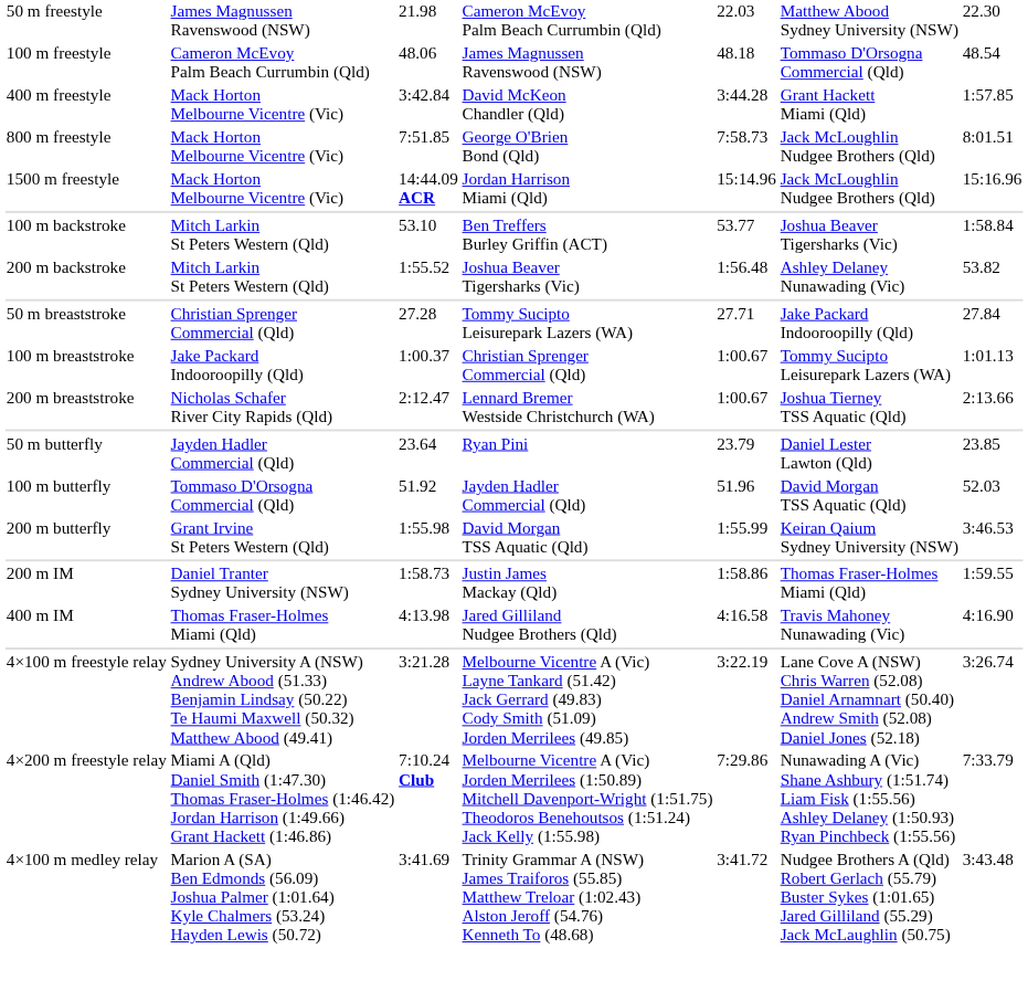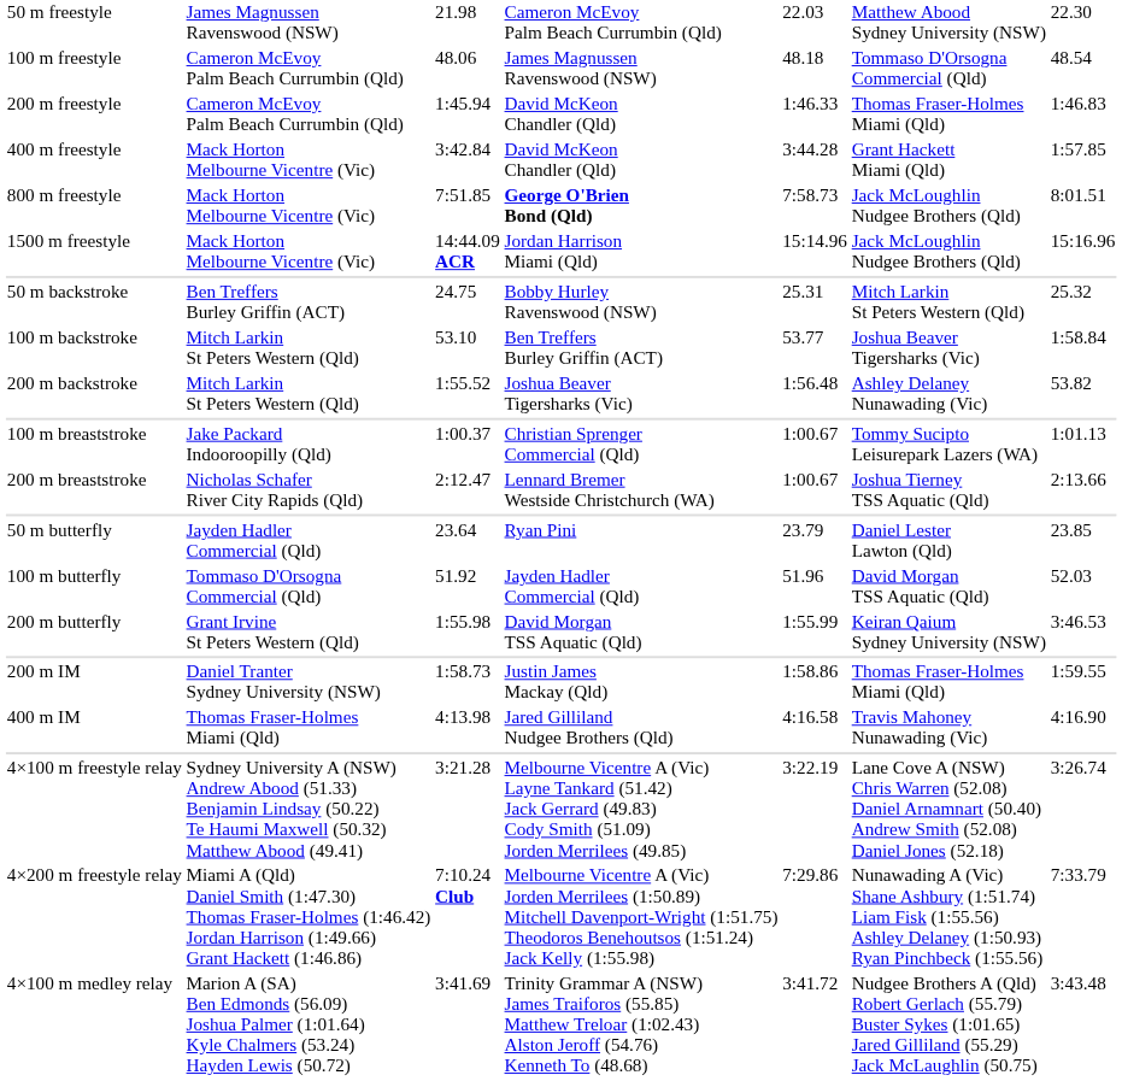 <table>
 <tr valign="top">
 <td>50 m freestyle</td>
 <td><a href='#'>James Magnussen</a><br>Ravenswood (NSW)</td>
 <td>21.98<br></td>
 <td><a href='#'>Cameron McEvoy</a><br>Palm Beach Currumbin (Qld)</td>
 <td>22.03<br></td>
 <td><a href='#'>Matthew Abood</a><br>Sydney University (NSW)</td>
 <td>22.30<br></td>
 </tr>
 <tr valign="top">
 <td>100 m freestyle<br></td>
 <td><a href='#'>Cameron McEvoy</a><br>Palm Beach Currumbin (Qld)</td>
 <td>48.06<br></td>
 <td><a href='#'>James Magnussen</a><br>Ravenswood (NSW)</td>
 <td>48.18<br></td>
 <td><a href='#'>Tommaso D'Orsogna</a><br><a href='#'>Commercial</a> (Qld)</td>
 <td>48.54<br></td>
 </tr>
 <tr valign="top">
+<td>200 m freestyle<br></td>
+<td><a href='#'>Cameron McEvoy</a><br>Palm Beach Currumbin (Qld)</td>
+<td>1:45.94<br></td>
+<td><a href='#'>David McKeon</a><br>Chandler (Qld)</td>
+<td>1:46.33<br></td>
+<td><a href='#'>Thomas Fraser-Holmes</a><br>Miami (Qld)</td>
+<td>1:46.83<br></td>
+</tr>
+<tr valign="top">
 <td>400 m freestyle<br></td>
 <td><a href='#'>Mack Horton</a><br><a href='#'>Melbourne Vicentre</a> (Vic)</td>
 <td>3:42.84<br></td>
 <td><a href='#'>David McKeon</a><br>Chandler (Qld)</td>
 <td>3:44.28<br></td>
 <td><a href='#'>Grant Hackett</a><br>Miami (Qld)</td>
 <td>1:57.85<br></td>
 </tr>
 <tr valign="top">
 <td>800 m freestyle<br></td>
 <td><a href='#'>Mack Horton</a><br><a href='#'>Melbourne Vicentre</a> (Vic)</td>
 <td>7:51.85<br></td>
-<td><a href='#'>George O'Brien</a><br>Bond (Qld)</td>
+<td><strong><a href='#'>George O'Brien</a><br>Bond (Qld)</strong></td>
 <td>7:58.73<br></td>
 <td><a href='#'>Jack McLoughlin</a><br>Nudgee Brothers (Qld)</td>
 <td>8:01.51<br></td>
 </tr>
 <tr valign="top">
 <td>1500 m freestyle<br></td>
 <td><a href='#'>Mack Horton</a><br><a href='#'>Melbourne Vicentre</a> (Vic)</td>
 <td>14:44.09<br><strong><a href='#'>ACR</a></strong></td>
 <td><a href='#'>Jordan Harrison</a><br>Miami (Qld)</td>
 <td>15:14.96</td>
 <td><a href='#'>Jack McLoughlin</a><br>Nudgee Brothers (Qld)</td>
 <td>15:16.96<br></td>
 </tr>
 <tr bgcolor=#DDDDDD>
 <td colspan=7></td>
+</tr>
+<tr valign="top">
+<td>50 m backstroke<br></td>
+<td><a href='#'>Ben Treffers</a><br>Burley Griffin (ACT)</td>
+<td>24.75<br></td>
+<td><a href='#'>Bobby Hurley</a><br>Ravenswood (NSW)</td>
+<td>25.31<br></td>
+<td><a href='#'>Mitch Larkin</a><br>St Peters Western (Qld)</td>
+<td>25.32<br></td>
 </tr>
 <tr valign="top">
 <td>100 m backstroke<br></td>
 <td><a href='#'>Mitch Larkin</a><br>St Peters Western (Qld)</td>
 <td>53.10<br></td>
 <td><a href='#'>Ben Treffers</a><br>Burley Griffin (ACT)</td>
 <td>53.77<br></td>
 <td><a href='#'>Joshua Beaver</a><br>Tigersharks (Vic)</td>
 <td>1:58.84<br></td>
 </tr>
 <tr valign="top">
 <td>200 m backstroke<br></td>
 <td><a href='#'>Mitch Larkin</a><br>St Peters Western (Qld)</td>
 <td>1:55.52<br></td>
 <td><a href='#'>Joshua Beaver</a><br>Tigersharks (Vic)</td>
 <td>1:56.48<br></td>
 <td><a href='#'>Ashley Delaney</a><br>Nunawading (Vic)</td>
 <td>53.82<br></td>
 </tr>
 <tr bgcolor=#DDDDDD>
 <td colspan=7></td>
-</tr>
-<tr valign="top">
-<td>50 m breaststroke<br></td>
-<td><a href='#'>Christian Sprenger</a><br><a href='#'>Commercial</a> (Qld)</td>
-<td>27.28<br></td>
-<td><a href='#'>Tommy Sucipto</a><br>Leisurepark Lazers (WA)</td>
-<td>27.71<br></td>
-<td><a href='#'>Jake Packard</a><br>Indooroopilly (Qld)</td>
-<td>27.84<br></td>
 </tr>
 <tr valign="top">
 <td>100 m breaststroke<br></td>
 <td><a href='#'>Jake Packard</a><br>Indooroopilly (Qld)</td>
 <td>1:00.37<br></td>
 <td><a href='#'>Christian Sprenger</a><br><a href='#'>Commercial</a> (Qld)</td>
 <td>1:00.67<br></td>
 <td><a href='#'>Tommy Sucipto</a><br>Leisurepark Lazers (WA)</td>
 <td>1:01.13<br></td>
 </tr>
 <tr valign="top">
 <td>200 m breaststroke<br></td>
 <td><a href='#'>Nicholas Schafer</a><br>River City Rapids (Qld)</td>
 <td>2:12.47<br></td>
 <td><a href='#'>Lennard Bremer</a><br>Westside Christchurch (WA)</td>
 <td>1:00.67<br></td>
 <td><a href='#'>Joshua Tierney</a><br>TSS Aquatic (Qld)</td>
 <td>2:13.66<br></td>
 </tr>
 <tr bgcolor=#DDDDDD>
 <td colspan=7></td>
 </tr>
 <tr valign="top">
 <td>50 m butterfly<br></td>
 <td><a href='#'>Jayden Hadler</a><br><a href='#'>Commercial</a> (Qld)</td>
 <td>23.64<br></td>
 <td><a href='#'>Ryan Pini</a><br></td>
 <td>23.79<br></td>
 <td><a href='#'>Daniel Lester</a><br>Lawton (Qld)</td>
 <td>23.85<br></td>
 </tr>
 <tr valign="top">
 <td>100 m butterfly<br></td>
 <td><a href='#'>Tommaso D'Orsogna</a><br><a href='#'>Commercial</a> (Qld)</td>
 <td>51.92<br></td>
 <td><a href='#'>Jayden Hadler</a><br><a href='#'>Commercial</a> (Qld)</td>
 <td>51.96<br></td>
 <td><a href='#'>David Morgan</a><br>TSS Aquatic (Qld)</td>
 <td>52.03<br></td>
 </tr>
 <tr valign="top">
 <td>200 m butterfly<br></td>
 <td><a href='#'>Grant Irvine</a><br>St Peters Western (Qld)</td>
 <td>1:55.98<br></td>
 <td><a href='#'>David Morgan</a><br>TSS Aquatic (Qld)</td>
 <td>1:55.99<br></td>
 <td><a href='#'>Keiran Qaium</a><br>Sydney University (NSW)</td>
 <td>3:46.53<br></td>
 </tr>
 <tr bgcolor=#DDDDDD>
 <td colspan=7></td>
 </tr>
 <tr valign="top">
 <td>200 m IM<br></td>
 <td><a href='#'>Daniel Tranter</a><br>Sydney University (NSW)</td>
 <td>1:58.73<br></td>
 <td><a href='#'>Justin James</a><br>Mackay (Qld)</td>
 <td>1:58.86<br></td>
 <td><a href='#'>Thomas Fraser-Holmes</a><br>Miami (Qld)</td>
 <td>1:59.55<br></td>
 </tr>
 <tr valign="top">
 <td>400 m IM<br></td>
 <td><a href='#'>Thomas Fraser-Holmes</a><br>Miami (Qld)</td>
 <td>4:13.98<br></td>
 <td><a href='#'>Jared Gilliland</a><br>Nudgee Brothers (Qld)</td>
 <td>4:16.58<br></td>
 <td><a href='#'>Travis Mahoney</a><br>Nunawading (Vic)</td>
 <td>4:16.90<br></td>
 </tr>
 <tr bgcolor=#DDDDDD>
 <td colspan=7></td>
 </tr>
 <tr valign="top">
 <td>4×100 m freestyle relay</td>
 <td>Sydney University A (NSW)<br><a href='#'>Andrew Abood</a> (51.33)<br><a href='#'>Benjamin Lindsay</a> (50.22)<br><a href='#'>Te Haumi Maxwell</a> (50.32)<br><a href='#'>Matthew Abood</a> (49.41)</td>
 <td>3:21.28<br></td>
 <td><a href='#'>Melbourne Vicentre</a> A (Vic)<br><a href='#'>Layne Tankard</a> (51.42)<br><a href='#'>Jack Gerrard</a> (49.83)<br><a href='#'>Cody Smith</a> (51.09)<br><a href='#'>Jorden Merrilees</a> (49.85)</td>
 <td>3:22.19<br></td>
 <td>Lane Cove A (NSW)<br><a href='#'>Chris Warren</a> (52.08)<br><a href='#'>Daniel Arnamnart</a> (50.40)<br><a href='#'>Andrew Smith</a> (52.08)<br><a href='#'>Daniel Jones</a> (52.18)</td>
 <td>3:26.74<br></td>
 </tr>
 <tr valign="top">
 <td>4×200 m freestyle relay</td>
 <td>Miami A (Qld)<br><a href='#'>Daniel Smith</a> (1:47.30)<br><a href='#'>Thomas Fraser-Holmes</a> (1:46.42)<br><a href='#'>Jordan Harrison</a> (1:49.66)<br><a href='#'>Grant Hackett</a> (1:46.86)</td>
 <td>7:10.24<br><strong><a href='#'>Club</a></strong></td>
 <td><a href='#'>Melbourne Vicentre</a> A (Vic)<br><a href='#'>Jorden Merrilees</a> (1:50.89)<br><a href='#'>Mitchell Davenport-Wright</a> (1:51.75)<br><a href='#'>Theodoros Benehoutsos</a> (1:51.24)<br><a href='#'>Jack Kelly</a> (1:55.98)</td>
 <td>7:29.86<br></td>
 <td>Nunawading A (Vic)<br><a href='#'>Shane Ashbury</a> (1:51.74)<br><a href='#'>Liam Fisk</a> (1:55.56)<br><a href='#'>Ashley Delaney</a> (1:50.93)<br><a href='#'>Ryan Pinchbeck</a> (1:55.56)</td>
 <td>7:33.79<br></td>
 </tr>
 <tr valign="top">
 <td>4×100 m medley relay</td>
 <td>Marion A (SA)<br><a href='#'>Ben Edmonds</a> (56.09)<br><a href='#'>Joshua Palmer</a> (1:01.64)<br><a href='#'>Kyle Chalmers</a> (53.24)<br><a href='#'>Hayden Lewis</a> (50.72)</td>
 <td>3:41.69<br></td>
 <td>Trinity Grammar A (NSW)<br><a href='#'>James Traiforos</a> (55.85)<br><a href='#'>Matthew Treloar</a> (1:02.43)<br><a href='#'>Alston Jeroff</a> (54.76)<br><a href='#'>Kenneth To</a> (48.68)</td>
 <td>3:41.72<br></td>
 <td>Nudgee Brothers A (Qld)<br><a href='#'>Robert Gerlach</a> (55.79)<br><a href='#'>Buster Sykes</a> (1:01.65)<br><a href='#'>Jared Gilliland</a> (55.29)<br><a href='#'>Jack McLaughlin</a> (50.75)</td>
 <td>3:43.48<br></td>
 </tr>
 </table>
